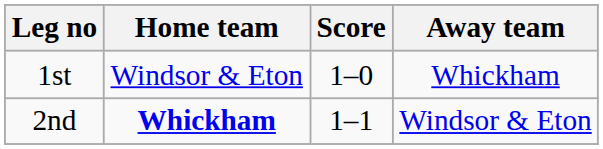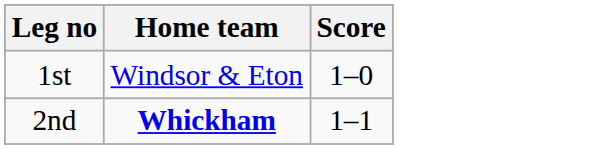 <table class="wikitable" style="text-align:center">
 <tr>
 <th>Leg no</th>
 <th>Home team</th>
 <th>Score</th>
-<th>Away team</th>
 </tr>
 <tr>
 <td>1st</td>
 <td><a href='#'>Windsor & Eton</a></td>
 <td>1–0</td>
-<td><a href='#'>Whickham</a></td>
 </tr>
 <tr>
 <td>2nd</td>
 <td><strong><a href='#'>Whickham</a></strong></td>
 <td>1–1</td>
-<td><a href='#'>Windsor & Eton</a></td>
 </tr>
 </table>
